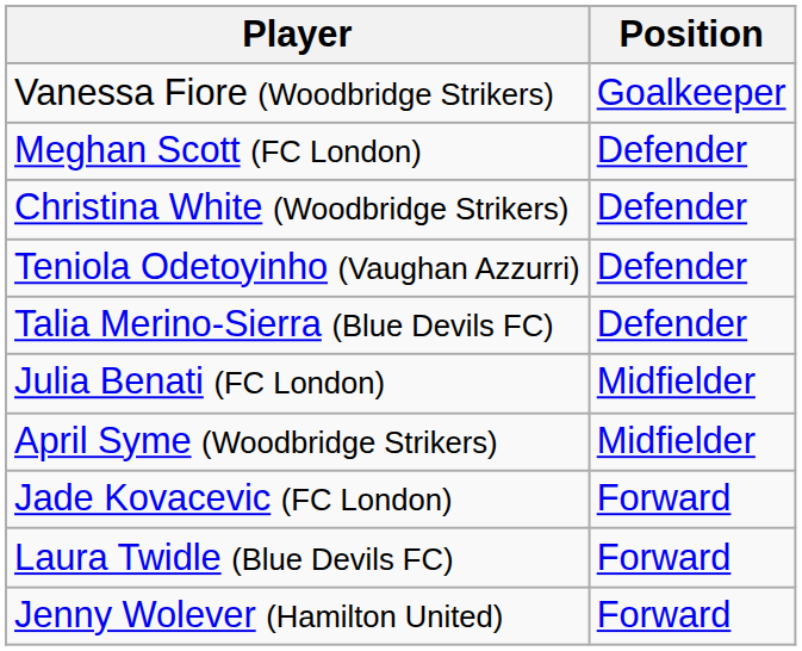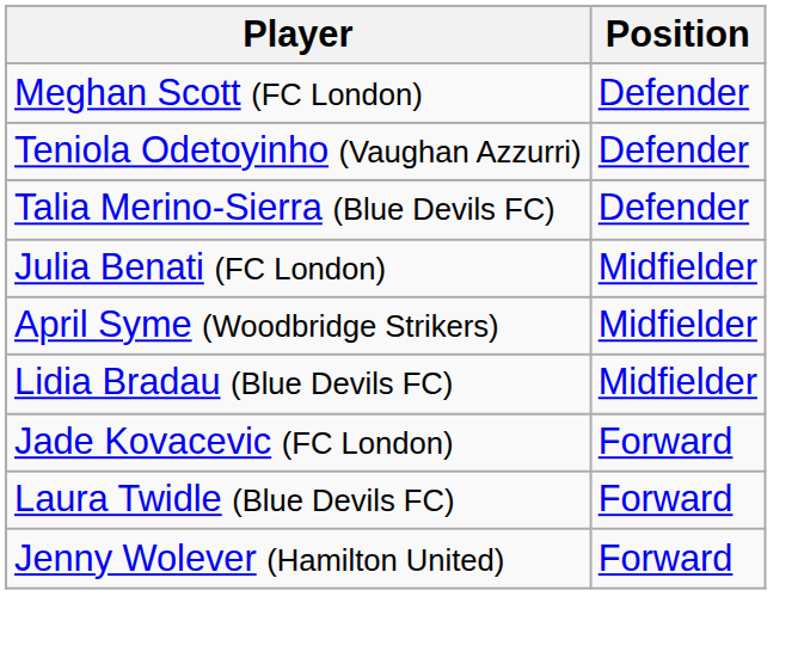 <table class="wikitable">
 <tr>
 <th>Player</th>
 <th>Position</th>
 </tr>
 <tr>
-<td>  Vanessa Fiore <small>(Woodbridge Strikers)</small></td>
-<td><a href='#'>Goalkeeper</a></td>
-</tr>
-<tr>
 <td>  <a href='#'>Meghan Scott</a> <small>(FC London)</small></td>
-<td><a href='#'>Defender</a></td>
-</tr>
-<tr>
-<td>  <a href='#'>Christina White</a> <small>(Woodbridge Strikers)</small></td>
 <td><a href='#'>Defender</a></td>
 </tr>
 <tr>
 <td>  <a href='#'>Teniola Odetoyinho</a> <small>(Vaughan Azzurri)</small></td>
 <td><a href='#'>Defender</a></td>
 </tr>
 <tr>
 <td>  <a href='#'>Talia Merino-Sierra</a> <small>(Blue Devils FC)</small></td>
 <td><a href='#'>Defender</a></td>
 </tr>
 <tr>
 <td>  <a href='#'>Julia Benati</a> <small>(FC London)</small></td>
 <td><a href='#'>Midfielder</a></td>
 </tr>
 <tr>
 <td>  <a href='#'>April Syme</a> <small>(Woodbridge Strikers)</small></td>
 <td><a href='#'>Midfielder</a></td>
 </tr>
 <tr>
+<td>  <a href='#'>Lidia Bradau</a> <small>(Blue Devils FC)</small></td>
+<td><a href='#'>Midfielder</a></td>
+</tr>
+<tr>
 <td>  <a href='#'>Jade Kovacevic</a> <small>(FC London)</small></td>
 <td><a href='#'>Forward</a></td>
 </tr>
 <tr>
 <td>  <a href='#'>Laura Twidle</a> <small>(Blue Devils FC)</small></td>
 <td><a href='#'>Forward</a></td>
 </tr>
 <tr>
 <td>  <a href='#'>Jenny Wolever</a> <small>(Hamilton United)</small></td>
 <td><a href='#'>Forward</a></td>
 </tr>
 </table>
